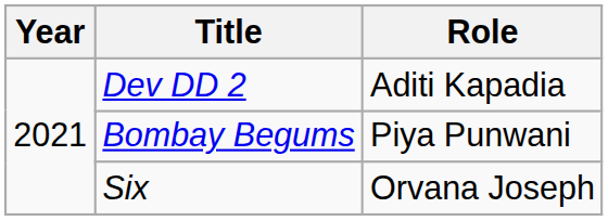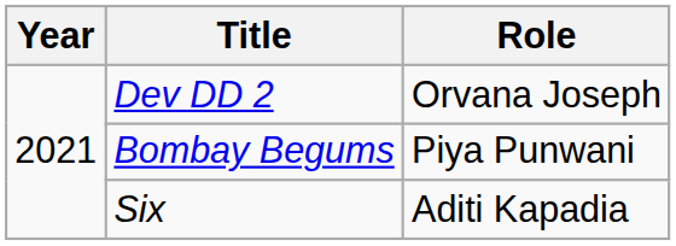 <table class="wikitable sortable" style="font-size:90%;">
 <tr>
 <th>Year</th>
 <th>Title</th>
 <th>Role</th>
 </tr>
 <tr>
 <td rowspan="3">2021</td>
 <td><em><a href='#'>Dev DD 2</a></em></td>
-<td>Aditi Kapadia</td>
+<td>Orvana Joseph</td>
 </tr>
 <tr>
 <td><em><a href='#'>Bombay Begums</a></em></td>
 <td>Piya Punwani</td>
 </tr>
 <tr>
 <td><em>Six</em></td>
-<td>Orvana Joseph</td>
+<td>Aditi Kapadia</td>
 </tr>
 </table>
